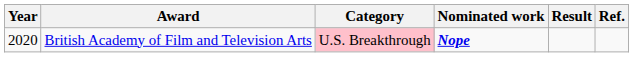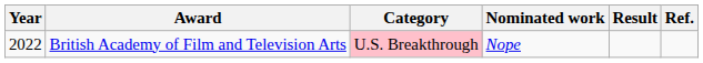 <table class="wikitable">
 <tr>
 <th>Year</th>
 <th>Award</th>
 <th>Category</th>
 <th>Nominated work</th>
 <th>Result</th>
 <th>Ref.</th>
 </tr>
 <tr>
-<td>2020</td>
+<td>2022</td>
 <td><a href='#'>British Academy of Film and Television Arts</a></td>
 <td style="background: pink;">U.S. Breakthrough</td>
-<td><strong><a href='#'><em>Nope</em></a></strong></td>
+<td><a href='#'><em>Nope</em></a></td>
 <td></td>
 <td></td>
 </tr>
 </table>
